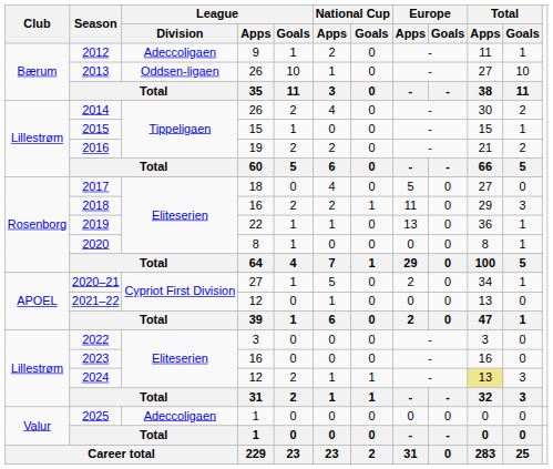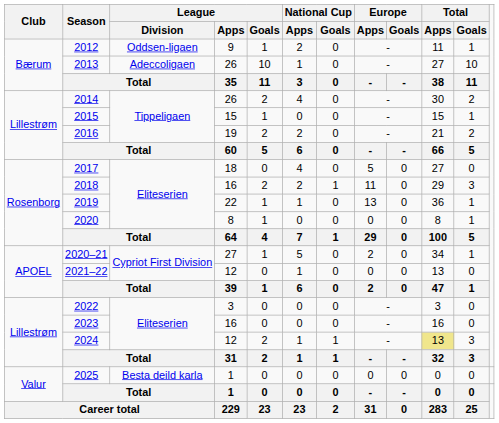 <table class="wikitable" style="text-align: center;">
 <tr>
 <th rowspan="2">Club</th>
 <th rowspan="2">Season</th>
 <th colspan="3">League</th>
 <th colspan="2">National Cup</th>
 <th colspan="2">Europe</th>
 <th colspan="2">Total</th>
 </tr>
 <tr>
 <th>Division</th>
 <th>Apps</th>
 <th>Goals</th>
 <th>Apps</th>
 <th>Goals</th>
 <th>Apps</th>
 <th>Goals</th>
 <th>Apps</th>
 <th>Goals</th>
 </tr>
 <tr>
 <td rowspan="3"><a href='#'>Bærum</a></td>
 <td><a href='#'>2012</a></td>
-<td rowspan="1"><a href='#'>Adeccoligaen</a></td>
+<td rowspan="1"><a href='#'>Oddsen-ligaen</a></td>
 <td>9</td>
 <td>1</td>
 <td>2</td>
 <td>0</td>
 <td colspan="2">-</td>
 <td>11</td>
 <td>1</td>
 </tr>
 <tr>
 <td><a href='#'>2013</a></td>
-<td rowspan="1"><a href='#'>Oddsen-ligaen</a></td>
+<td rowspan="1"><a href='#'>Adeccoligaen</a></td>
 <td>26</td>
 <td>10</td>
 <td>1</td>
 <td>0</td>
 <td colspan="2">-</td>
 <td>27</td>
 <td>10</td>
 </tr>
 <tr>
 <th colspan="2">Total</th>
 <th>35</th>
 <th>11</th>
 <th>3</th>
 <th>0</th>
 <th>-</th>
 <th>-</th>
 <th>38</th>
 <th>11</th>
 </tr>
 <tr>
 <td rowspan="4"><a href='#'>Lillestrøm</a></td>
 <td><a href='#'>2014</a></td>
 <td rowspan="3"><a href='#'>Tippeligaen</a></td>
 <td>26</td>
 <td>2</td>
 <td>4</td>
 <td>0</td>
 <td colspan="2">-</td>
 <td>30</td>
 <td>2</td>
 </tr>
 <tr>
 <td><a href='#'>2015</a></td>
 <td>15</td>
 <td>1</td>
 <td>0</td>
 <td>0</td>
 <td colspan="2">-</td>
 <td>15</td>
 <td>1</td>
 </tr>
 <tr>
 <td><a href='#'>2016</a></td>
 <td>19</td>
 <td>2</td>
 <td>2</td>
 <td>0</td>
 <td colspan="2">-</td>
 <td>21</td>
 <td>2</td>
 </tr>
 <tr>
 <th colspan="2">Total</th>
 <th>60</th>
 <th>5</th>
 <th>6</th>
 <th>0</th>
 <th>-</th>
 <th>-</th>
 <th>66</th>
 <th>5</th>
 </tr>
 <tr>
 <td rowspan="5"><a href='#'>Rosenborg</a></td>
 <td><a href='#'>2017</a></td>
 <td rowspan="4"><a href='#'>Eliteserien</a></td>
 <td>18</td>
 <td>0</td>
 <td>4</td>
 <td>0</td>
 <td>5</td>
 <td>0</td>
 <td>27</td>
 <td>0</td>
 </tr>
 <tr>
 <td><a href='#'>2018</a></td>
 <td>16</td>
 <td>2</td>
 <td>2</td>
 <td>1</td>
 <td>11</td>
 <td>0</td>
 <td>29</td>
 <td>3</td>
 </tr>
 <tr>
 <td><a href='#'>2019</a></td>
 <td>22</td>
 <td>1</td>
 <td>1</td>
 <td>0</td>
 <td>13</td>
 <td>0</td>
 <td>36</td>
 <td>1</td>
 </tr>
 <tr>
 <td><a href='#'>2020</a></td>
 <td>8</td>
 <td>1</td>
 <td>0</td>
 <td>0</td>
 <td>0</td>
 <td>0</td>
 <td>8</td>
 <td>1</td>
 </tr>
 <tr>
 <th colspan="2">Total</th>
 <th>64</th>
 <th>4</th>
 <th>7</th>
 <th>1</th>
 <th>29</th>
 <th>0</th>
 <th>100</th>
 <th>5</th>
 </tr>
 <tr>
 <td rowspan="3"><a href='#'>APOEL</a></td>
 <td><a href='#'>2020–21</a></td>
 <td rowspan="2"><a href='#'>Cypriot First Division</a></td>
 <td>27</td>
 <td>1</td>
 <td>5</td>
 <td>0</td>
 <td>2</td>
 <td>0</td>
 <td>34</td>
 <td>1</td>
 </tr>
 <tr>
 <td><a href='#'>2021–22</a></td>
 <td>12</td>
 <td>0</td>
 <td>1</td>
 <td>0</td>
 <td>0</td>
 <td>0</td>
 <td>13</td>
 <td>0</td>
 </tr>
 <tr>
 <th colspan="2">Total</th>
 <th>39</th>
 <th>1</th>
 <th>6</th>
 <th>0</th>
 <th>2</th>
 <th>0</th>
 <th>47</th>
 <th>1</th>
 </tr>
 <tr>
 <td rowspan="4"><a href='#'>Lillestrøm</a></td>
 <td><a href='#'>2022</a></td>
 <td rowspan="3"><a href='#'>Eliteserien</a></td>
 <td>3</td>
 <td>0</td>
 <td>0</td>
 <td>0</td>
 <td colspan="2">-</td>
 <td>3</td>
 <td>0</td>
 </tr>
 <tr>
 <td><a href='#'>2023</a></td>
 <td>16</td>
 <td>0</td>
 <td>0</td>
 <td>0</td>
 <td colspan="2">-</td>
 <td>16</td>
 <td>0</td>
 </tr>
 <tr>
 <td><a href='#'>2024</a></td>
 <td>12</td>
 <td>2</td>
 <td>1</td>
 <td>1</td>
 <td colspan="2">-</td>
 <td style="background: khaki;">13</td>
 <td>3</td>
 </tr>
 <tr>
 <th colspan="2">Total</th>
 <th>31</th>
 <th>2</th>
 <th>1</th>
 <th>1</th>
 <th>-</th>
 <th>-</th>
 <th>32</th>
 <th>3</th>
 </tr>
 <tr>
 <td rowspan="2"><a href='#'>Valur</a></td>
 <td><a href='#'>2025</a></td>
-<td rowspan="1"><a href='#'>Adeccoligaen</a></td>
+<td><a href='#'>Besta deild karla</a></td>
 <td>1</td>
 <td>0</td>
 <td>0</td>
 <td>0</td>
 <td>0</td>
 <td>0</td>
 <td>0</td>
 <td>0</td>
 <td></td>
 </tr>
 <tr>
 <th colspan="2">Total</th>
 <th>1</th>
 <th>0</th>
 <th>0</th>
 <th>0</th>
 <th>-</th>
 <th>-</th>
 <th>0</th>
 <th>0</th>
 </tr>
 <tr>
 <th colspan="3">Career total</th>
 <th>229</th>
 <th>23</th>
 <th>23</th>
 <th>2</th>
 <th>31</th>
 <th>0</th>
 <th>283</th>
 <th>25</th>
 </tr>
 </table>
